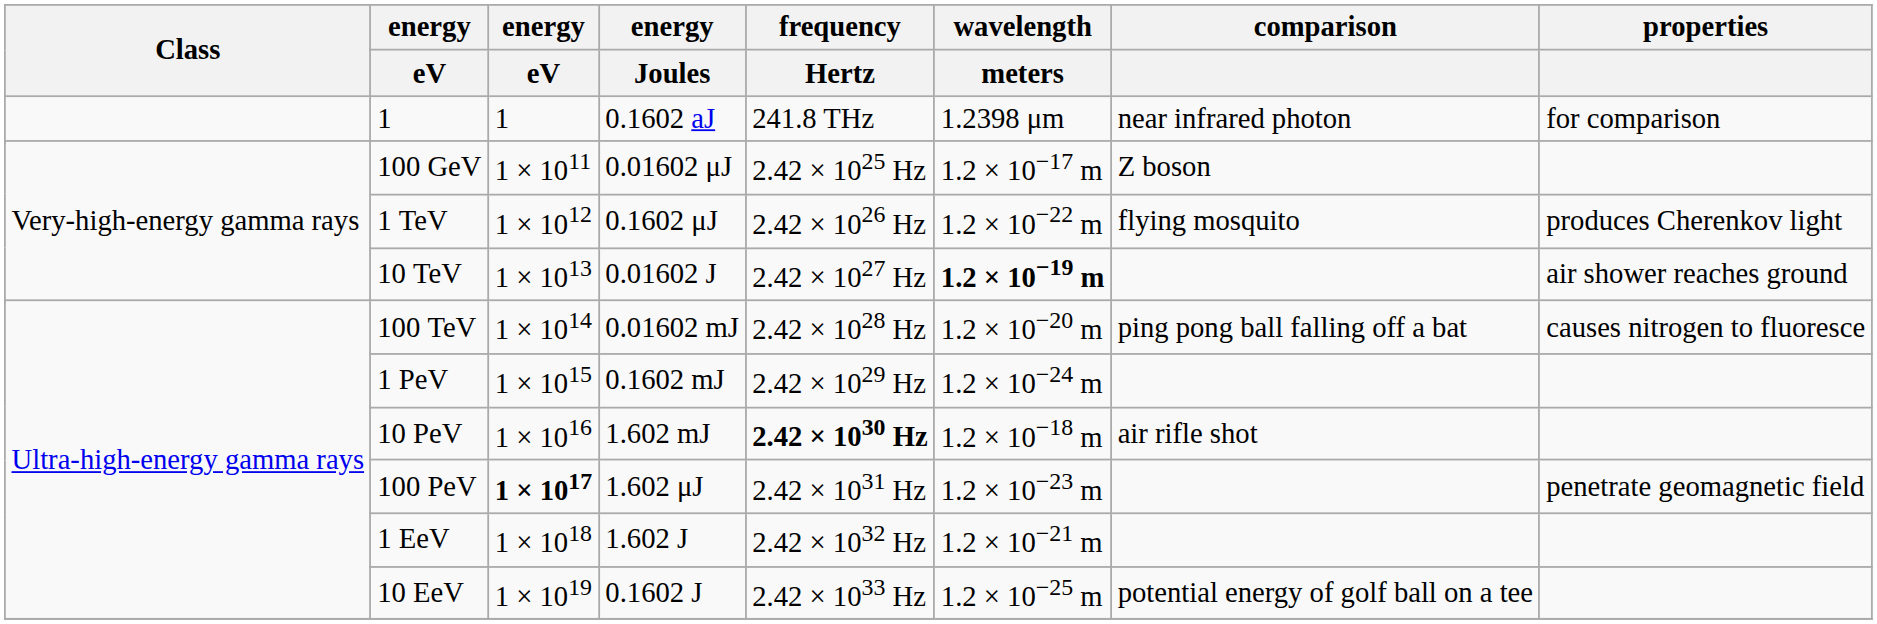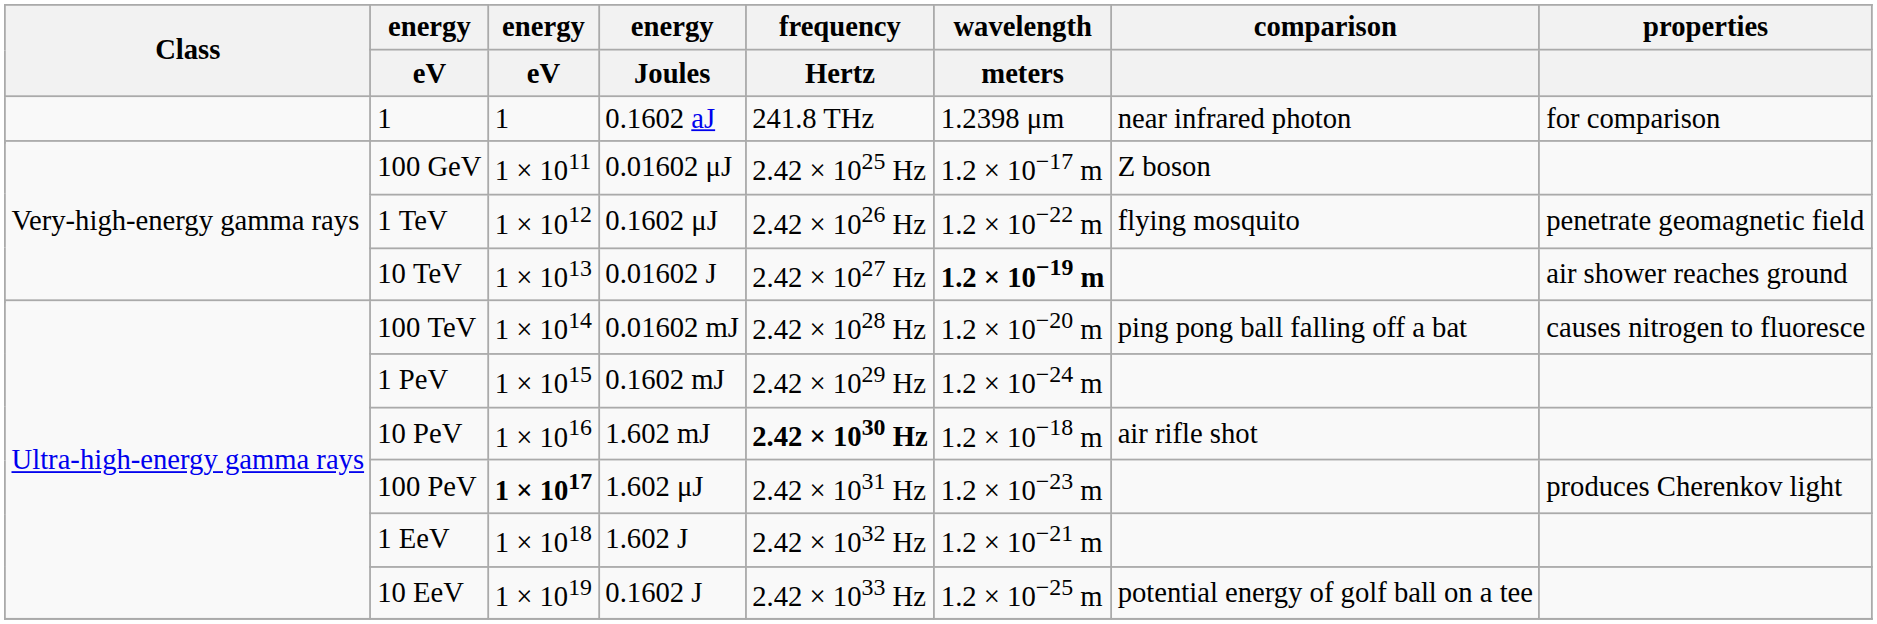 <table class="wikitable">
 <tr>
 <th rowspan="2">Class</th>
 <th>energy</th>
 <th>energy</th>
 <th>energy</th>
 <th>frequency</th>
 <th>wavelength</th>
 <th>comparison</th>
 <th>properties</th>
 </tr>
 <tr>
 <th>eV</th>
 <th>eV</th>
 <th>Joules</th>
 <th>Hertz</th>
 <th>meters</th>
 <th></th>
 <th></th>
 </tr>
 <tr>
 <td rowspan="2"></td>
 <td>1</td>
 <td>1</td>
 <td>0.1602 <a href='#'>aJ</a></td>
 <td>241.8 THz</td>
 <td>1.2398 μm</td>
 <td>near infrared photon</td>
 <td>for comparison</td>
 </tr>
 <tr>
 <td rowspan="2">100 GeV</td>
 <td rowspan="2">1 × 10<sup>11</sup></td>
 <td rowspan="2">0.01602 μJ</td>
 <td rowspan="2">2.42 × 10<sup>25</sup> Hz</td>
 <td rowspan="2">1.2 × 10<sup>−17</sup> m</td>
 <td rowspan="2">Z boson</td>
 <td rowspan="2"></td>
 </tr>
 <tr>
 <td rowspan="4">Very-high-energy gamma rays</td>
 </tr>
 <tr>
 <td>1 TeV</td>
 <td>1 × 10<sup>12</sup></td>
 <td>0.1602 μJ</td>
 <td>2.42 × 10<sup>26</sup> Hz</td>
 <td>1.2 × 10<sup>−22</sup> m</td>
 <td>flying mosquito</td>
-<td>produces Cherenkov light</td>
+<td>penetrate geomagnetic field</td>
 </tr>
 <tr>
 <td>10 TeV</td>
 <td>1 × 10<sup>13</sup></td>
 <td>0.01602 J</td>
 <td>2.42 × 10<sup>27</sup> Hz</td>
 <td><strong>1.2 × 10<sup>−19</sup> m</strong></td>
 <td></td>
 <td>air shower reaches ground</td>
 </tr>
 <tr>
 <td rowspan="2">100 TeV</td>
 <td rowspan="2">1 × 10<sup>14</sup></td>
 <td rowspan="2">0.01602 mJ</td>
 <td rowspan="2">2.42 × 10<sup>28</sup> Hz</td>
 <td rowspan="2">1.2 × 10<sup>−20</sup> m</td>
 <td rowspan="2">ping pong ball falling off a bat</td>
 <td rowspan="2">causes nitrogen to fluoresce</td>
 </tr>
 <tr>
 <td rowspan="6"><a href='#'>Ultra-high-energy gamma rays</a></td>
 </tr>
 <tr>
 <td>1 PeV</td>
 <td>1 × 10<sup>15</sup></td>
 <td>0.1602 mJ</td>
 <td>2.42 × 10<sup>29</sup> Hz</td>
 <td>1.2 × 10<sup>−24</sup> m</td>
 <td></td>
 <td></td>
 </tr>
 <tr>
 <td>10 PeV</td>
 <td>1 × 10<sup>16</sup></td>
 <td>1.602 mJ</td>
 <td><strong>2.42 × 10<sup>30</sup> Hz</strong></td>
 <td>1.2 × 10<sup>−18</sup> m</td>
 <td>air rifle shot</td>
 <td></td>
 </tr>
 <tr>
 <td>100 PeV</td>
 <td><strong>1 × 10<sup>17</sup></strong></td>
 <td>1.602 μJ</td>
 <td>2.42 × 10<sup>31</sup> Hz</td>
 <td>1.2 × 10<sup>−23</sup> m</td>
 <td></td>
-<td>penetrate geomagnetic field</td>
+<td>produces Cherenkov light</td>
 </tr>
 <tr>
 <td>1 EeV</td>
 <td>1 × 10<sup>18</sup></td>
 <td>1.602 J</td>
 <td>2.42 × 10<sup>32</sup> Hz</td>
 <td>1.2 × 10<sup>−21</sup> m</td>
 <td></td>
 <td></td>
 </tr>
 <tr>
 <td>10 EeV</td>
 <td>1 × 10<sup>19</sup></td>
 <td>0.1602 J</td>
 <td>2.42 × 10<sup>33</sup> Hz</td>
 <td>1.2 × 10<sup>−25</sup> m</td>
 <td>potential energy of golf ball on a tee</td>
 <td></td>
 </tr>
 <tr>
 </tr>
 </table>
